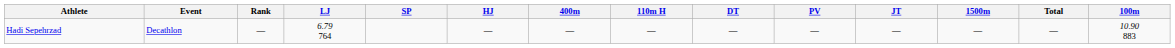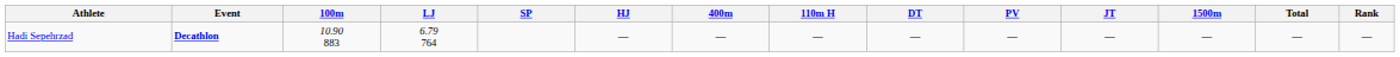 <table class="wikitable" width="98%" style="text-align:center; font-size:90%">
 <tr>
 <th width="12%">Athlete</th>
 <th width="8%">Event</th>
-<th width="4%">Rank</th>
+<th width="7%"><a href='#'>100m</a></th>
 <th width="7%"><a href='#'>LJ</a></th>
 <th width="7%"><a href='#'>SP</a></th>
 <th width="7%"><a href='#'>HJ</a></th>
 <th width="7%"><a href='#'>400m</a></th>
 <th width="7%"><a href='#'>110m H</a></th>
 <th width="7%"><a href='#'>DT</a></th>
 <th width="7%"><a href='#'>PV</a></th>
 <th width="7%"><a href='#'>JT</a></th>
 <th width="7%"><a href='#'>1500m</a></th>
 <th width="6%">Total</th>
-<th width="7%"><a href='#'>100m</a></th>
+<th width="4%">Rank</th>
 </tr>
 <tr>
 <td align="left"><a href='#'>Hadi Sepehrzad</a></td>
-<td align="left"><a href='#'>Decathlon</a></td>
-<td><strong>—</strong></td>
+<td align="left"><strong><a href='#'>Decathlon</a></strong></td>
+<td><em>10.90</em><br>883</td>
 <td><em>6.79</em><br>764</td>
 <td></td>
 <td>—</td>
 <td>—</td>
 <td>—</td>
 <td>—</td>
 <td>—</td>
 <td>—</td>
 <td>—</td>
 <td>—</td>
-<td><em>10.90</em><br>883</td>
+<td><strong>—</strong></td>
 </tr>
 </table>
